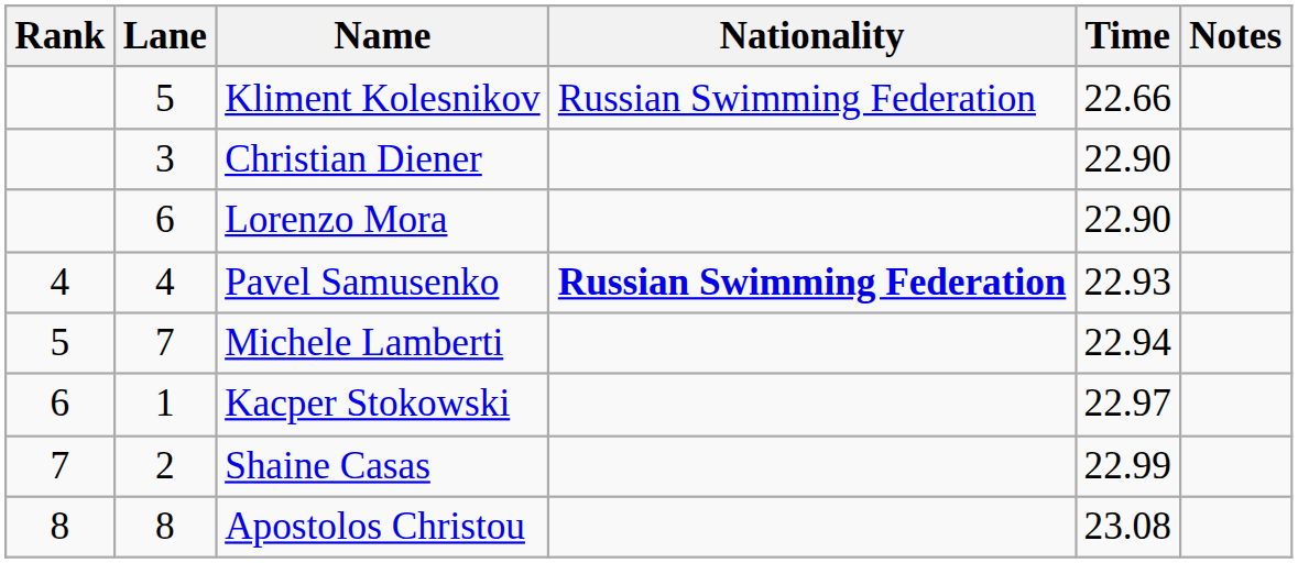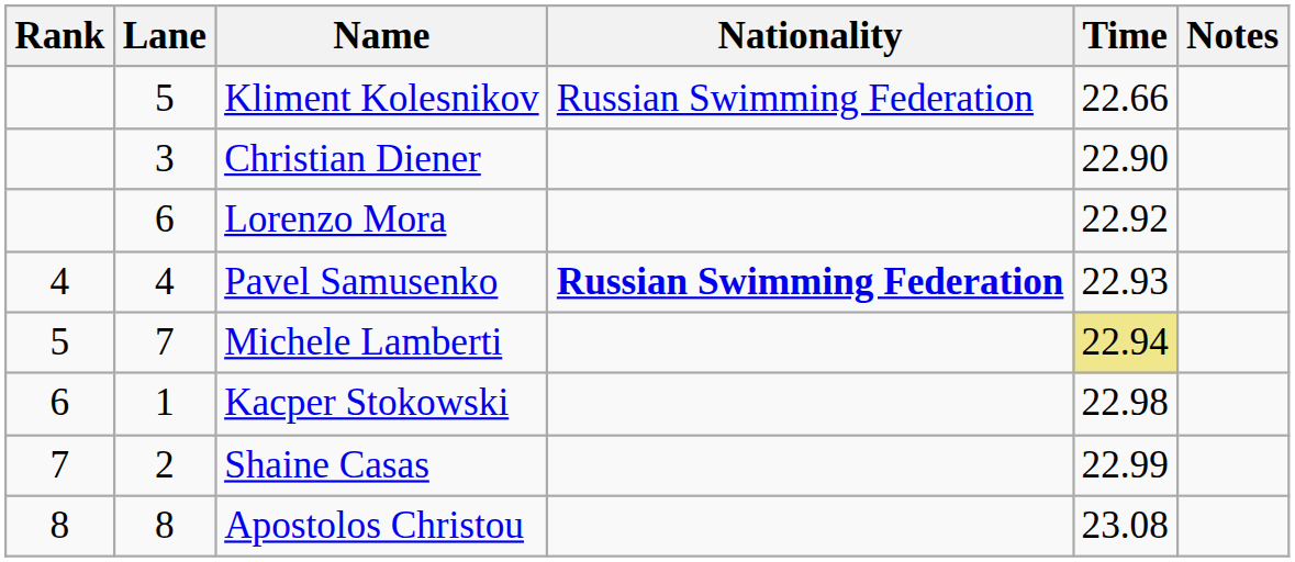 <table class="wikitable sortable" style="text-align:center">
 <tr>
 <th>Rank</th>
 <th>Lane</th>
 <th>Name</th>
 <th>Nationality</th>
 <th>Time</th>
 <th>Notes</th>
 </tr>
 <tr>
 <td></td>
 <td>5</td>
 <td align=left><a href='#'>Kliment  Kolesnikov</a></td>
 <td align=left><a href='#'>Russian Swimming Federation</a></td>
 <td>22.66</td>
 <td></td>
 </tr>
 <tr>
 <td></td>
 <td>3</td>
 <td align=left><a href='#'>Christian Diener</a></td>
 <td align=left></td>
 <td>22.90</td>
 <td></td>
 </tr>
 <tr>
 <td></td>
 <td>6</td>
 <td align=left><a href='#'>Lorenzo Mora</a></td>
 <td align=left></td>
-<td>22.90</td>
+<td>22.92</td>
 <td></td>
 </tr>
 <tr>
 <td>4</td>
 <td>4</td>
 <td align=left><a href='#'>Pavel Samusenko</a></td>
 <td align=left><strong><a href='#'>Russian Swimming Federation</a></strong></td>
 <td>22.93</td>
 <td></td>
 </tr>
 <tr>
 <td>5</td>
 <td>7</td>
 <td align=left><a href='#'>Michele Lamberti</a></td>
 <td align=left></td>
-<td>22.94</td>
+<td style="background: khaki;">22.94</td>
 <td></td>
 </tr>
 <tr>
 <td>6</td>
 <td>1</td>
 <td align=left><a href='#'>Kacper Stokowski</a></td>
 <td align=left></td>
-<td>22.97</td>
+<td>22.98</td>
 <td></td>
 </tr>
 <tr>
 <td>7</td>
 <td>2</td>
 <td align=left><a href='#'>Shaine Casas</a></td>
 <td align=left></td>
 <td>22.99</td>
 <td></td>
 </tr>
 <tr>
 <td>8</td>
 <td>8</td>
 <td align=left><a href='#'>Apostolos Christou</a></td>
 <td align=left></td>
 <td>23.08</td>
 <td></td>
 </tr>
 </table>
